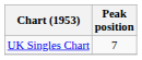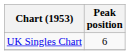 <table class="wikitable sortable">
 <tr>
 <th align="left">Chart (1953)</th>
 <th align="center">Peak<br>position</th>
 </tr>
 <tr>
 <td align="left"><a href='#'>UK Singles Chart</a></td>
-<td align="center">7</td>
+<td align="center">6</td>
 </tr>
 <tr>
 </tr>
 </table>
